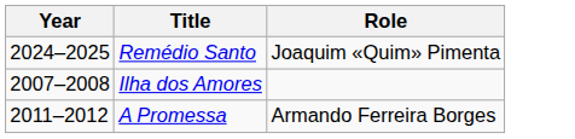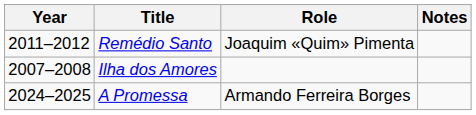 <table class="wikitable sortable">
 <tr>
 <th>Year</th>
 <th>Title</th>
 <th>Role</th>
+<th class="unsortable">Notes</th>
 </tr>
 <tr>
-<td>2024–2025</td>
+<td>2011–2012</td>
 <td><em><a href='#'>Remédio Santo</a></em></td>
 <td>Joaquim «Quim» Pimenta</td>
+<td></td>
 </tr>
 <tr>
 <td>2007–2008</td>
 <td><em><a href='#'>Ilha dos Amores</a></em></td>
 <td></td>
+<td></td>
 </tr>
 <tr>
-<td>2011–2012</td>
+<td>2024–2025</td>
 <td><a href='#'><em>A Promessa</em></a></td>
 <td>Armando Ferreira Borges</td>
+<td></td>
 </tr>
 </table>
